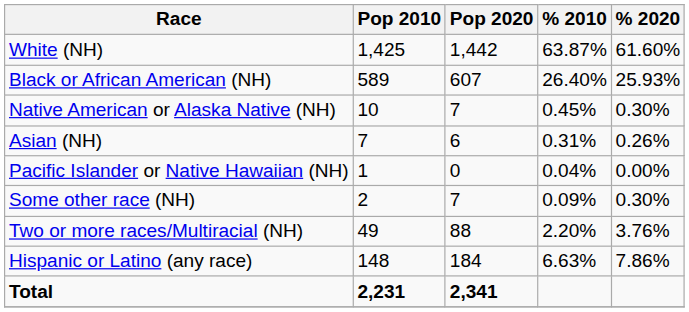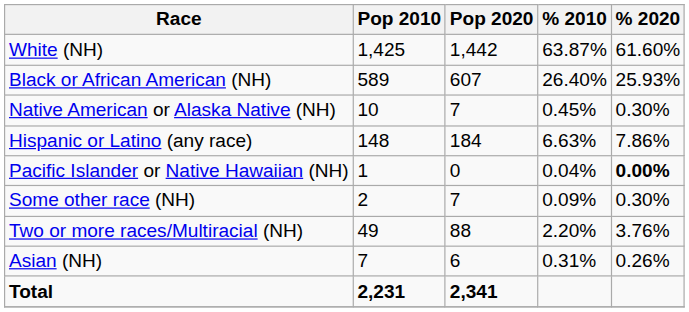 <table class="wikitable">
 <tr>
 <th>Race</th>
 <th>Pop 2010</th>
 <th>Pop 2020</th>
 <th>% 2010</th>
 <th>% 2020</th>
 </tr>
 <tr>
 <td><a href='#'>White</a> (NH)</td>
 <td>1,425</td>
 <td>1,442</td>
 <td>63.87%</td>
 <td>61.60%</td>
 </tr>
 <tr>
 <td><a href='#'>Black or African American</a> (NH)</td>
 <td>589</td>
 <td>607</td>
 <td>26.40%</td>
 <td>25.93%</td>
 </tr>
 <tr>
 <td><a href='#'>Native American</a> or <a href='#'>Alaska Native</a> (NH)</td>
 <td>10</td>
 <td>7</td>
 <td>0.45%</td>
 <td>0.30%</td>
 </tr>
 <tr>
-<td><a href='#'>Asian</a> (NH)</td>
-<td>7</td>
-<td>6</td>
-<td>0.31%</td>
-<td>0.26%</td>
+<td><a href='#'>Hispanic or Latino</a> (any race)</td>
+<td>148</td>
+<td>184</td>
+<td>6.63%</td>
+<td>7.86%</td>
 </tr>
 <tr>
 <td><a href='#'>Pacific Islander</a> or <a href='#'>Native Hawaiian</a> (NH)</td>
 <td>1</td>
 <td>0</td>
 <td>0.04%</td>
-<td>0.00%</td>
+<td><strong>0.00%</strong></td>
 </tr>
 <tr>
 <td><a href='#'>Some other race</a> (NH)</td>
 <td>2</td>
 <td>7</td>
 <td>0.09%</td>
 <td>0.30%</td>
 </tr>
 <tr>
 <td><a href='#'>Two or more races/Multiracial</a> (NH)</td>
 <td>49</td>
 <td>88</td>
 <td>2.20%</td>
 <td>3.76%</td>
 </tr>
 <tr>
-<td><a href='#'>Hispanic or Latino</a> (any race)</td>
-<td>148</td>
-<td>184</td>
-<td>6.63%</td>
-<td>7.86%</td>
+<td><a href='#'>Asian</a> (NH)</td>
+<td>7</td>
+<td>6</td>
+<td>0.31%</td>
+<td>0.26%</td>
 </tr>
 <tr>
 <td><strong>Total</strong></td>
 <td><strong>2,231</strong></td>
 <td><strong>2,341</strong></td>
 <td></td>
 <td></td>
 </tr>
 <tr>
 </tr>
 </table>
